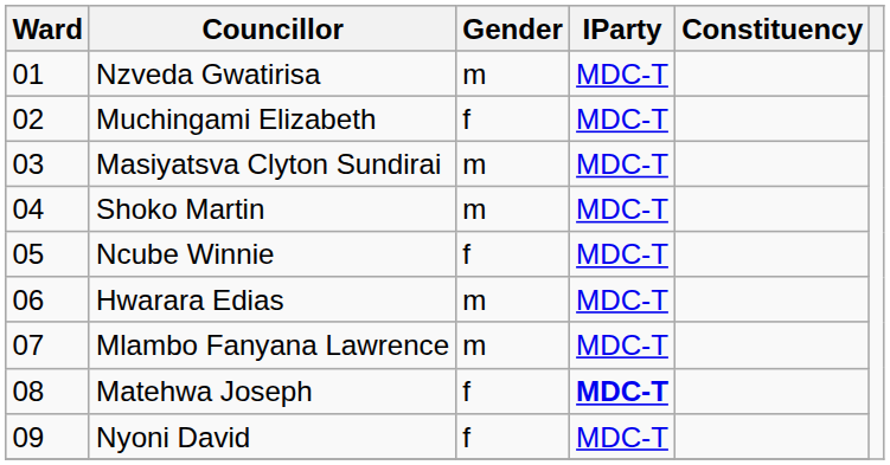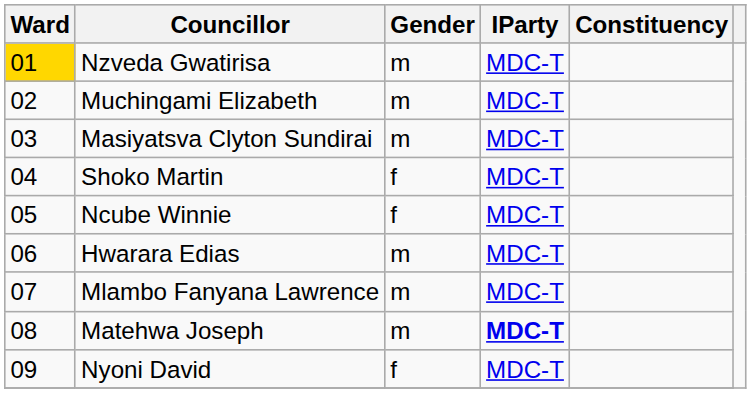 <table class="wikitable sortable" style="font-size: 95%;">
 <tr>
 <th>Ward</th>
 <th>Councillor</th>
 <th>Gender</th>
 <th>IParty</th>
 <th>Constituency</th>
 <th></th>
 </tr>
 <tr>
-<td>01</td>
+<td style="background: gold;">01</td>
 <td>Nzveda Gwatirisa</td>
 <td>m</td>
 <td><a href='#'>MDC-T</a></td>
 <td></td>
 </tr>
 <tr>
 <td>02</td>
 <td>Muchingami Elizabeth</td>
-<td>f</td>
+<td>m</td>
 <td><a href='#'>MDC-T</a></td>
 <td></td>
 </tr>
 <tr>
 <td>03</td>
 <td>Masiyatsva Clyton Sundirai</td>
 <td>m</td>
 <td><a href='#'>MDC-T</a></td>
 <td></td>
 </tr>
 <tr>
 <td>04</td>
 <td>Shoko Martin</td>
-<td>m</td>
+<td>f</td>
 <td><a href='#'>MDC-T</a></td>
 <td></td>
 </tr>
 <tr>
 <td>05</td>
 <td>Ncube Winnie</td>
 <td>f</td>
 <td><a href='#'>MDC-T</a></td>
 <td></td>
 </tr>
 <tr>
 <td>06</td>
 <td>Hwarara Edias</td>
 <td>m</td>
 <td><a href='#'>MDC-T</a></td>
 <td></td>
 </tr>
 <tr>
 <td>07</td>
 <td>Mlambo Fanyana Lawrence</td>
 <td>m</td>
 <td><a href='#'>MDC-T</a></td>
 <td></td>
 </tr>
 <tr>
 <td>08</td>
 <td>Matehwa Joseph</td>
-<td>f</td>
+<td>m</td>
 <td><strong><a href='#'>MDC-T</a></strong></td>
 <td></td>
 </tr>
 <tr>
 <td>09</td>
 <td>Nyoni David</td>
 <td>f</td>
 <td><a href='#'>MDC-T</a></td>
 <td></td>
 </tr>
 <tr>
 </tr>
 </table>
